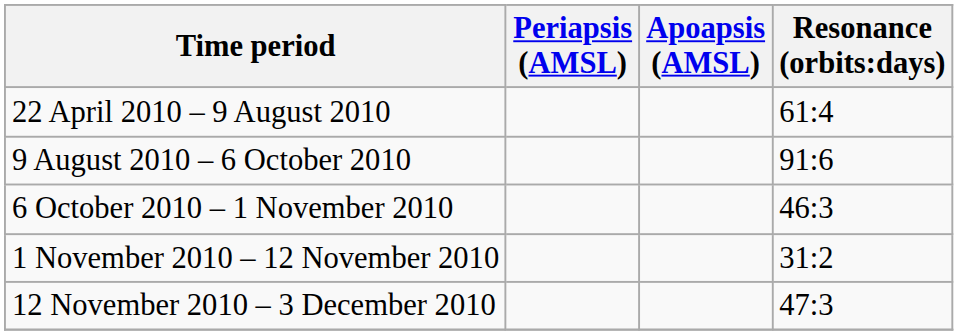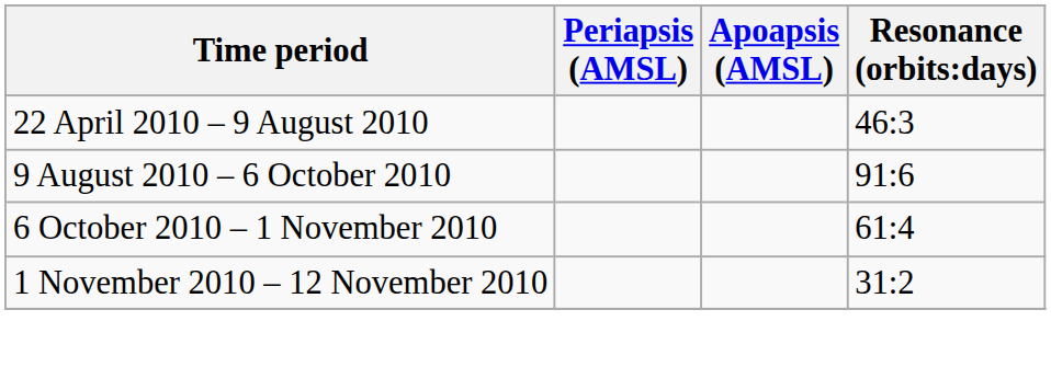 <table class="wikitable">
 <tr>
 <th>Time period</th>
 <th><a href='#'>Periapsis</a><br>(<a href='#'>AMSL</a>)</th>
 <th><a href='#'>Apoapsis</a><br>(<a href='#'>AMSL</a>)</th>
 <th>Resonance<br>(orbits:days)</th>
 </tr>
 <tr>
 <td>22 April 2010 – 9 August 2010</td>
 <td></td>
 <td></td>
-<td>61:4</td>
+<td>46:3</td>
 </tr>
 <tr>
 <td>9 August 2010 – 6 October 2010</td>
 <td></td>
 <td></td>
 <td>91:6</td>
 </tr>
 <tr>
 <td>6 October 2010 – 1 November 2010</td>
 <td></td>
 <td></td>
-<td>46:3</td>
+<td>61:4</td>
 </tr>
 <tr>
 <td>1 November 2010 – 12 November 2010</td>
 <td></td>
 <td></td>
 <td>31:2</td>
 </tr>
 <tr>
-<td>12 November 2010 – 3 December 2010</td>
-<td></td>
-<td></td>
-<td>47:3</td>
-</tr>
-<tr>
 </tr>
 </table>
